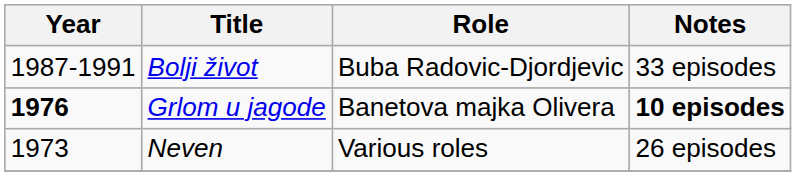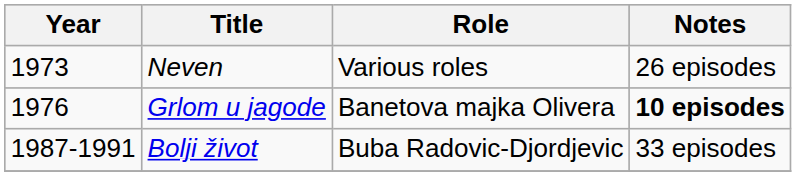 <table class="wikitable sortable">
 <tr>
 <th>Year</th>
 <th>Title</th>
 <th>Role</th>
 <th class="unsortable">Notes</th>
 </tr>
 <tr>
+<td>1973</td>
+<td><em>Neven</em></td>
+<td>Various roles</td>
+<td>26 episodes</td>
+</tr>
+<tr>
+<td>1976</td>
+<td><em><a href='#'>Grlom u jagode</a></em></td>
+<td>Banetova majka Olivera</td>
+<td><strong>10 episodes</strong></td>
+</tr>
+<tr>
 <td>1987-1991</td>
 <td><em><a href='#'>Bolji život</a></em></td>
 <td>Buba Radovic-Djordjevic</td>
 <td>33 episodes</td>
 </tr>
 <tr>
-<td><strong>1976</strong></td>
-<td><em><a href='#'>Grlom u jagode</a></em></td>
-<td>Banetova majka Olivera</td>
-<td><strong>10 episodes</strong></td>
-</tr>
-<tr>
-<td>1973</td>
-<td><em>Neven</em></td>
-<td>Various roles</td>
-<td>26 episodes</td>
-</tr>
-<tr>
 </tr>
 </table>
